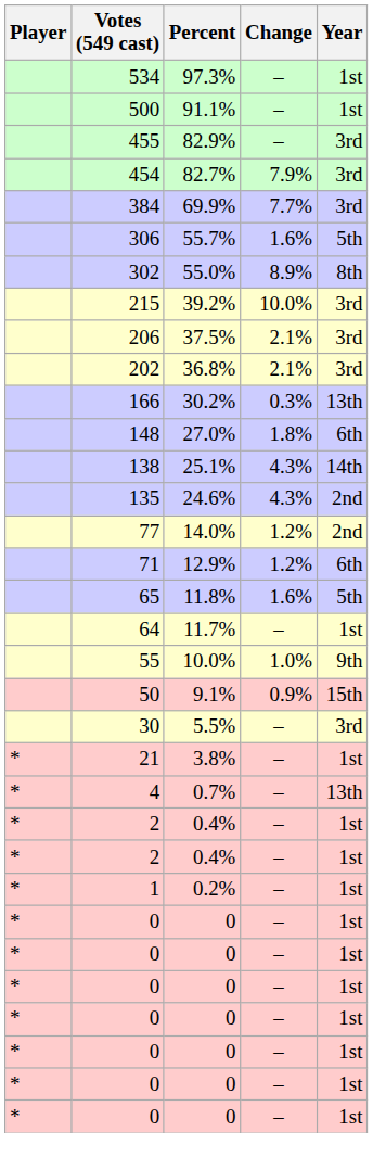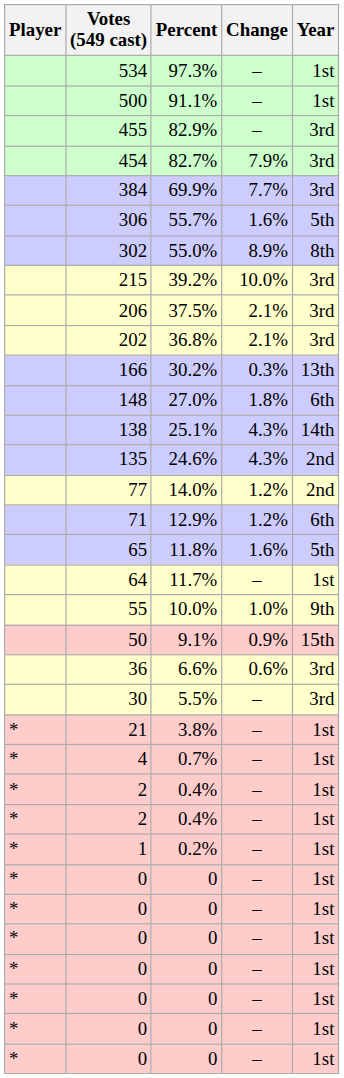 <table class="wikitable sortable">
 <tr>
 <th>Player</th>
 <th>Votes<br>(549 cast)</th>
 <th>Percent</th>
 <th>Change</th>
 <th>Year</th>
 </tr>
 <tr bgcolor=ccffcc>
 <td><strong><em></em></strong></td>
 <td align="right">534</td>
 <td align="right">97.3%</td>
 <td align="center">–</td>
 <td align="right">1st</td>
 </tr>
 <tr bgcolor=ccffcc>
 <td><strong><em></em></strong></td>
 <td align="right">500</td>
 <td align="right">91.1%</td>
 <td align="center">–</td>
 <td align="right">1st</td>
 </tr>
 <tr bgcolor=ccffcc>
 <td><strong><em></em></strong></td>
 <td align="right">455</td>
 <td align="right">82.9%</td>
 <td align="center">–</td>
 <td align="right">3rd</td>
 </tr>
 <tr bgcolor=ccffcc>
 <td><strong><em></em></strong></td>
 <td align="right">454</td>
 <td align="right">82.7%</td>
 <td align="right">7.9%</td>
 <td align="right">3rd</td>
 </tr>
 <tr bgcolor=ccccff>
 <td><em></em></td>
 <td align="right">384</td>
 <td align="right">69.9%</td>
 <td align="right">7.7%</td>
 <td align="right">3rd</td>
 </tr>
 <tr bgcolor=ccccff>
 <td><em></em></td>
 <td align="right">306</td>
 <td align="right">55.7%</td>
 <td align="right">1.6%</td>
 <td align="right">5th</td>
 </tr>
 <tr bgcolor=ccccff>
 <td><em></em></td>
 <td align="right">302</td>
 <td align="right">55.0%</td>
 <td align="right">8.9%</td>
 <td align="right">8th</td>
 </tr>
 <tr bgcolor=ffffcc>
 <td></td>
 <td align="right">215</td>
 <td align="right">39.2%</td>
 <td align="right">10.0%</td>
 <td align="right">3rd</td>
 </tr>
 <tr bgcolor=ffffcc>
 <td></td>
 <td align="right">206</td>
 <td align="right">37.5%</td>
 <td align="right">2.1%</td>
 <td align="right">3rd</td>
 </tr>
 <tr bgcolor=ffffcc>
 <td></td>
 <td align="right">202</td>
 <td align="right">36.8%</td>
 <td align="right">2.1%</td>
 <td align="right">3rd</td>
 </tr>
 <tr bgcolor=ccccff>
 <td><em></em></td>
 <td align="right">166</td>
 <td align="right">30.2%</td>
 <td align="right">0.3%</td>
 <td align="right">13th</td>
 </tr>
 <tr bgcolor=ccccff>
 <td><em></em></td>
 <td align="right">148</td>
 <td align="right">27.0%</td>
 <td align="right">1.8%</td>
 <td align="right">6th</td>
 </tr>
 <tr bgcolor=ccccff>
 <td><em></em></td>
 <td align="right">138</td>
 <td align="right">25.1%</td>
 <td align="right">4.3%</td>
 <td align="right">14th</td>
 </tr>
 <tr bgcolor=ccccff>
 <td><em></em></td>
 <td align="right">135</td>
 <td align="right">24.6%</td>
 <td align="right">4.3%</td>
 <td align="right">2nd</td>
 </tr>
 <tr bgcolor=ffffcc>
 <td></td>
 <td align="right">77</td>
 <td align="right">14.0%</td>
 <td align="right">1.2%</td>
 <td align="right">2nd</td>
 </tr>
 <tr bgcolor=ccccff>
 <td><em></em></td>
 <td align="right">71</td>
 <td align="right">12.9%</td>
 <td align="right">1.2%</td>
 <td align="right">6th</td>
 </tr>
 <tr bgcolor=ccccff>
 <td><em></em></td>
 <td align="right">65</td>
 <td align="right">11.8%</td>
 <td align="right">1.6%</td>
 <td align="right">5th</td>
 </tr>
 <tr bgcolor=ffffcc>
 <td></td>
 <td align="right">64</td>
 <td align="right">11.7%</td>
 <td align="center">–</td>
 <td align="right">1st</td>
 </tr>
 <tr bgcolor=ffffcc>
 <td></td>
 <td align="right">55</td>
 <td align="right">10.0%</td>
 <td align="right">1.0%</td>
 <td align="right">9th</td>
 </tr>
 <tr bgcolor=ffcccc>
 <td></td>
 <td align="right">50</td>
 <td align="right">9.1%</td>
 <td align="right">0.9%</td>
 <td align="right">15th</td>
 </tr>
 <tr bgcolor=ffffcc>
 <td></td>
+<td align="right">36</td>
+<td align="right">6.6%</td>
+<td align="right">0.6%</td>
+<td align="right">3rd</td>
+</tr>
+<tr bgcolor=ffffcc>
+<td></td>
 <td align="right">30</td>
 <td align="right">5.5%</td>
 <td align="center">–</td>
 <td align="right">3rd</td>
 </tr>
 <tr bgcolor=ffcccc>
 <td>*</td>
 <td align="right">21</td>
 <td align="right">3.8%</td>
 <td align="center">–</td>
 <td align="right">1st</td>
 </tr>
 <tr bgcolor=ffcccc>
 <td>*</td>
 <td align="right">4</td>
 <td align="right">0.7%</td>
 <td align="center">–</td>
-<td align="right">13th</td>
+<td align="right">1st</td>
 </tr>
 <tr bgcolor=ffcccc>
 <td>*</td>
 <td align="right">2</td>
 <td align="right">0.4%</td>
 <td align="center">–</td>
 <td align="right">1st</td>
 </tr>
 <tr bgcolor=ffcccc>
 <td>*</td>
 <td align="right">2</td>
 <td align="right">0.4%</td>
 <td align="center">–</td>
 <td align="right">1st</td>
 </tr>
 <tr bgcolor=ffcccc>
 <td>*</td>
 <td align="right">1</td>
 <td align="right">0.2%</td>
 <td align="center">–</td>
 <td align="right">1st</td>
 </tr>
 <tr bgcolor=ffcccc>
 <td>*</td>
 <td align="right">0</td>
 <td align="right">0</td>
 <td align="center">–</td>
 <td align="right">1st</td>
 </tr>
 <tr bgcolor=ffcccc>
 <td>*</td>
 <td align="right">0</td>
 <td align="right">0</td>
 <td align="center">–</td>
 <td align="right">1st</td>
 </tr>
 <tr bgcolor=ffcccc>
 <td>*</td>
 <td align="right">0</td>
 <td align="right">0</td>
 <td align="center">–</td>
 <td align="right">1st</td>
 </tr>
 <tr bgcolor=ffcccc>
 <td>*</td>
 <td align="right">0</td>
 <td align="right">0</td>
 <td align="center">–</td>
 <td align="right">1st</td>
 </tr>
 <tr bgcolor=ffcccc>
 <td>*</td>
 <td align="right">0</td>
 <td align="right">0</td>
 <td align="center">–</td>
 <td align="right">1st</td>
 </tr>
 <tr bgcolor=ffcccc>
 <td>*</td>
 <td align="right">0</td>
 <td align="right">0</td>
 <td align="center">–</td>
 <td align="right">1st</td>
 </tr>
 <tr bgcolor=ffcccc>
 <td>*</td>
 <td align="right">0</td>
 <td align="right">0</td>
 <td align="center">–</td>
 <td align="right">1st</td>
 </tr>
 </table>
